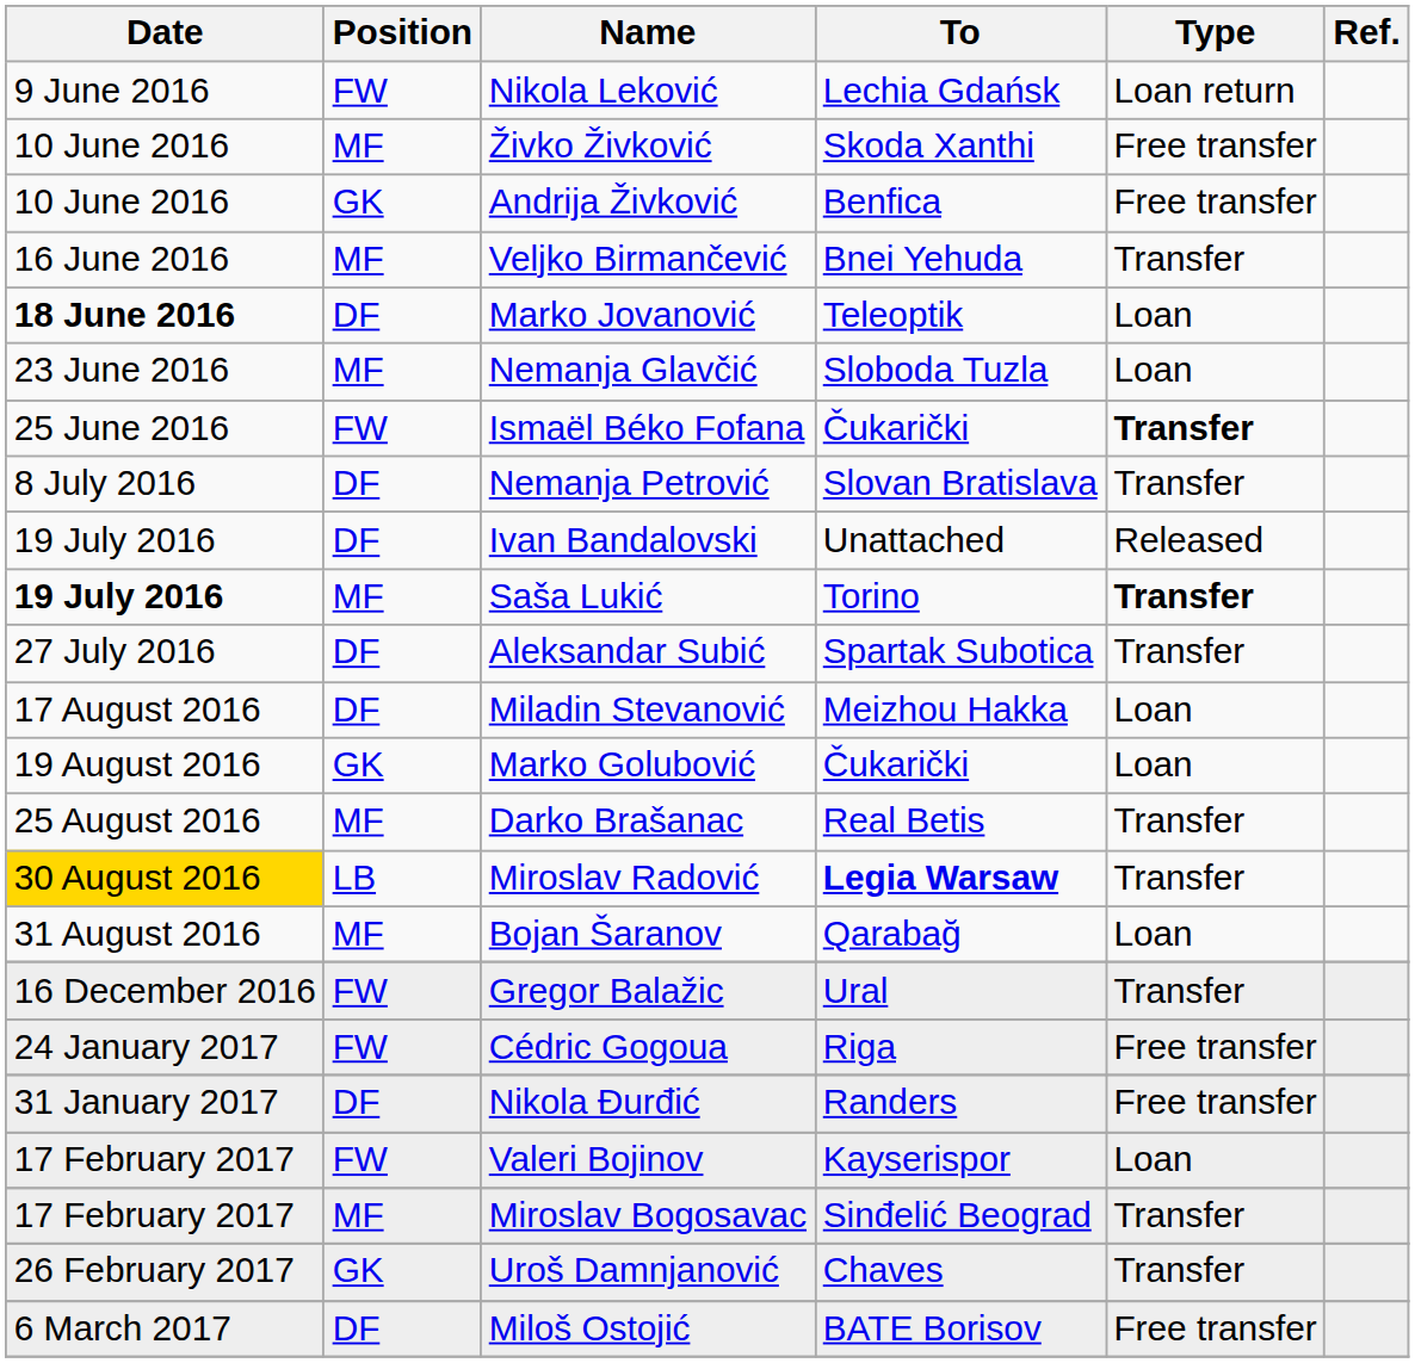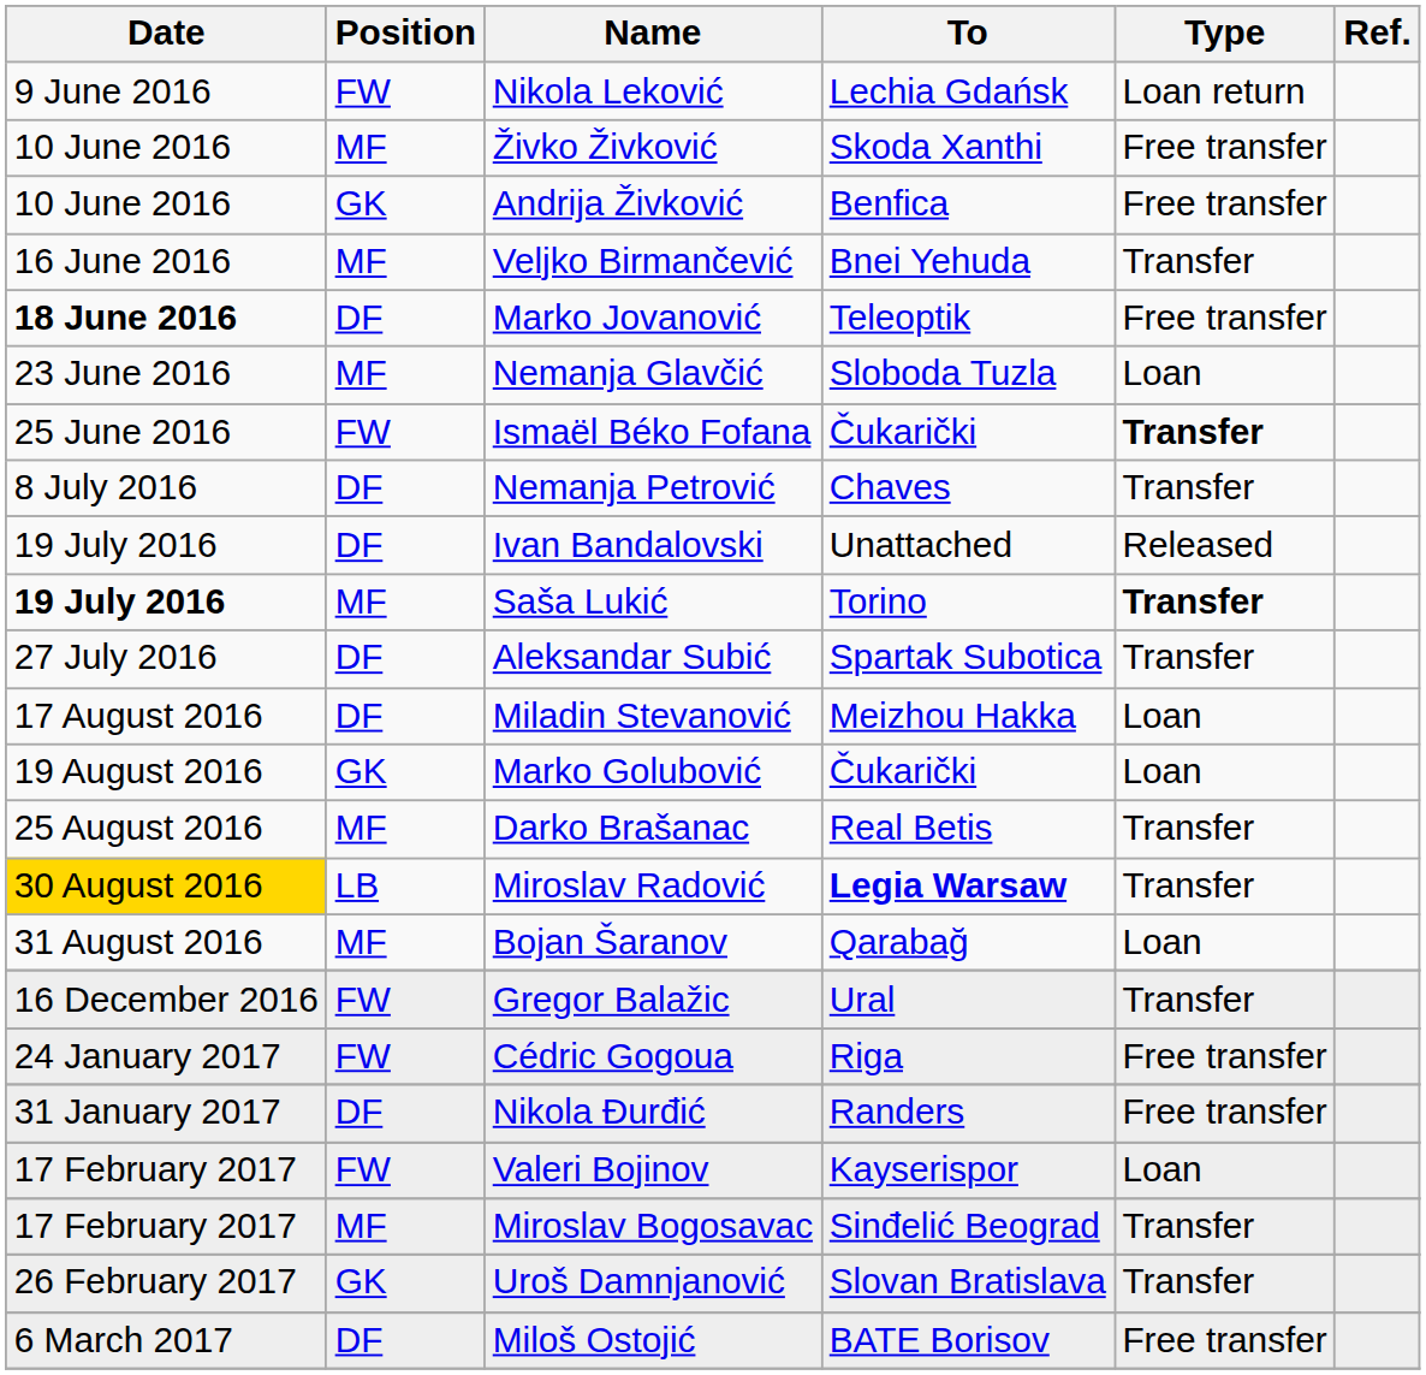 <table class="wikitable">
 <tr>
 <th>Date</th>
 <th>Position</th>
 <th>Name</th>
 <th>To</th>
 <th>Type</th>
 <th>Ref.</th>
 </tr>
 <tr>
 <td>9 June 2016</td>
 <td><a href='#'>FW</a></td>
 <td> <a href='#'>Nikola Leković</a></td>
 <td> <a href='#'>Lechia Gdańsk</a></td>
 <td>Loan return</td>
 <td></td>
 </tr>
 <tr>
 <td>10 June 2016</td>
 <td><a href='#'>MF</a></td>
 <td> <a href='#'>Živko Živković</a></td>
 <td> <a href='#'>Skoda Xanthi</a></td>
 <td>Free transfer</td>
 <td></td>
 </tr>
 <tr>
 <td>10 June 2016</td>
 <td><a href='#'>GK</a></td>
 <td> <a href='#'>Andrija Živković</a></td>
 <td> <a href='#'>Benfica</a></td>
 <td>Free transfer</td>
 <td></td>
 </tr>
 <tr>
 <td>16 June 2016</td>
 <td><a href='#'>MF</a></td>
 <td> <a href='#'>Veljko Birmančević</a></td>
 <td> <a href='#'>Bnei Yehuda</a></td>
 <td>Transfer</td>
 <td></td>
 </tr>
 <tr>
 <td><strong>18 June 2016</strong></td>
 <td><a href='#'>DF</a></td>
 <td> <a href='#'>Marko Jovanović</a></td>
 <td> <a href='#'>Teleoptik</a></td>
-<td>Loan</td>
+<td>Free transfer</td>
 <td></td>
 </tr>
 <tr>
 <td>23 June 2016</td>
 <td><a href='#'>MF</a></td>
 <td> <a href='#'>Nemanja Glavčić</a></td>
 <td> <a href='#'>Sloboda Tuzla</a></td>
 <td>Loan</td>
 <td></td>
 </tr>
 <tr>
 <td>25 June 2016</td>
 <td><a href='#'>FW</a></td>
 <td> <a href='#'>Ismaël Béko Fofana</a></td>
 <td> <a href='#'>Čukarički</a></td>
 <td><strong>Transfer</strong></td>
 <td></td>
 </tr>
 <tr>
 <td>8 July 2016</td>
 <td><a href='#'>DF</a></td>
 <td> <a href='#'>Nemanja Petrović</a></td>
-<td> <a href='#'>Slovan Bratislava</a></td>
+<td> <a href='#'>Chaves</a></td>
 <td>Transfer</td>
 <td></td>
 </tr>
 <tr>
 <td>19 July 2016</td>
 <td><a href='#'>DF</a></td>
 <td> <a href='#'>Ivan Bandalovski</a></td>
 <td>Unattached</td>
 <td>Released</td>
 <td></td>
 </tr>
 <tr>
 <td><strong>19 July 2016</strong></td>
 <td><a href='#'>MF</a></td>
 <td> <a href='#'>Saša Lukić</a></td>
 <td> <a href='#'>Torino</a></td>
 <td><strong>Transfer</strong></td>
 <td></td>
 </tr>
 <tr>
 <td>27 July 2016</td>
 <td><a href='#'>DF</a></td>
 <td> <a href='#'>Aleksandar Subić</a></td>
 <td> <a href='#'>Spartak Subotica</a></td>
 <td>Transfer</td>
 <td></td>
 </tr>
 <tr>
 <td>17 August 2016</td>
 <td><a href='#'>DF</a></td>
 <td> <a href='#'>Miladin Stevanović</a></td>
 <td> <a href='#'>Meizhou Hakka</a></td>
 <td>Loan</td>
 <td></td>
 </tr>
 <tr>
 <td>19 August 2016</td>
 <td><a href='#'>GK</a></td>
 <td> <a href='#'>Marko Golubović</a></td>
 <td> <a href='#'>Čukarički</a></td>
 <td>Loan</td>
 <td></td>
 </tr>
 <tr>
 <td>25 August 2016</td>
 <td><a href='#'>MF</a></td>
 <td> <a href='#'>Darko Brašanac</a></td>
 <td> <a href='#'>Real Betis</a></td>
 <td>Transfer</td>
 <td></td>
 </tr>
 <tr>
 <td style="background: gold;">30 August 2016</td>
 <td><a href='#'>LB</a></td>
 <td> <a href='#'>Miroslav Radović</a></td>
 <td><strong> <a href='#'>Legia Warsaw</a></strong></td>
 <td>Transfer</td>
 <td></td>
 </tr>
 <tr>
 <td>31 August 2016</td>
 <td><a href='#'>MF</a></td>
 <td> <a href='#'>Bojan Šaranov</a></td>
 <td> <a href='#'>Qarabağ</a></td>
 <td>Loan</td>
 <td></td>
 </tr>
 <tr>
 </tr>
 <tr bgcolor=#EEEEEE>
 <td>16 December 2016</td>
 <td><a href='#'>FW</a></td>
 <td> <a href='#'>Gregor Balažic</a></td>
 <td> <a href='#'>Ural</a></td>
 <td>Transfer</td>
 <td></td>
 </tr>
 <tr>
 </tr>
 <tr bgcolor=#EEEEEE>
 <td>24 January 2017</td>
 <td><a href='#'>FW</a></td>
 <td> <a href='#'>Cédric Gogoua</a></td>
 <td> <a href='#'>Riga</a></td>
 <td>Free transfer</td>
 <td></td>
 </tr>
 <tr>
 </tr>
 <tr bgcolor=#EEEEEE>
 <td>31 January 2017</td>
 <td><a href='#'>DF</a></td>
 <td> <a href='#'>Nikola Đurđić</a></td>
 <td> <a href='#'>Randers</a></td>
 <td>Free transfer</td>
 <td></td>
 </tr>
 <tr>
 </tr>
 <tr bgcolor=#EEEEEE>
 <td>17 February 2017</td>
 <td><a href='#'>FW</a></td>
 <td> <a href='#'>Valeri Bojinov</a></td>
 <td> <a href='#'>Kayserispor</a></td>
 <td>Loan</td>
 <td></td>
 </tr>
 <tr>
 </tr>
 <tr bgcolor=#EEEEEE>
 <td>17 February 2017</td>
 <td><a href='#'>MF</a></td>
 <td> <a href='#'>Miroslav Bogosavac</a></td>
 <td> <a href='#'>Sinđelić Beograd</a></td>
 <td>Transfer</td>
 <td></td>
 </tr>
 <tr>
 </tr>
 <tr bgcolor=#EEEEEE>
 <td>26 February 2017</td>
 <td><a href='#'>GK</a></td>
 <td> <a href='#'>Uroš Damnjanović</a></td>
-<td> <a href='#'>Chaves</a></td>
+<td> <a href='#'>Slovan Bratislava</a></td>
 <td>Transfer</td>
 <td></td>
 </tr>
 <tr>
 </tr>
 <tr bgcolor=#EEEEEE>
 <td>6 March 2017</td>
 <td><a href='#'>DF</a></td>
 <td> <a href='#'>Miloš Ostojić</a></td>
 <td> <a href='#'>BATE Borisov</a></td>
 <td>Free transfer</td>
 <td></td>
 </tr>
 <tr>
 </tr>
 </table>
